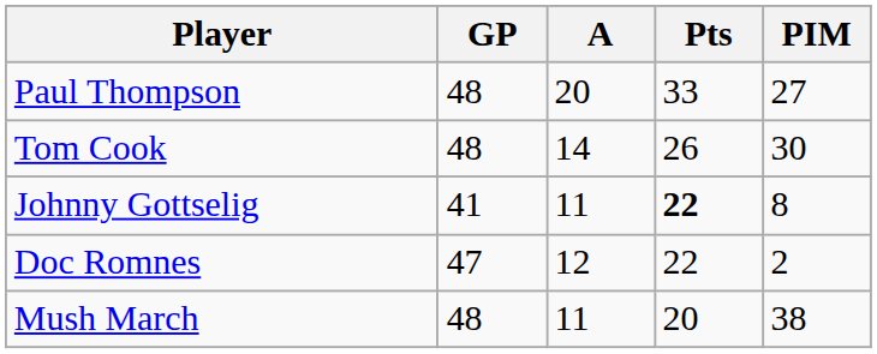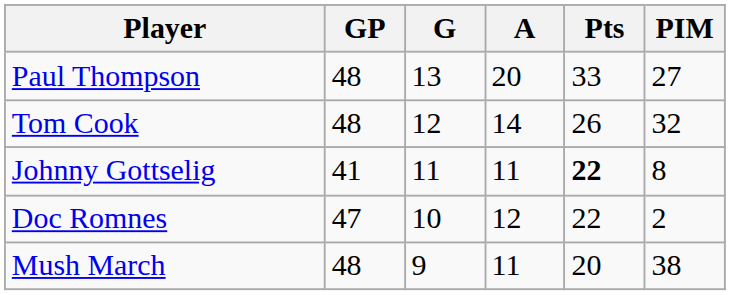 <table class="wikitable">
 <tr>
 <th bgcolor="#DDDDFF" width="40%">Player</th>
 <th bgcolor="#DDDDFF" width="10%">GP</th>
+<th bgcolor="#DDDDFF" width="10%">G</th>
 <th bgcolor="#DDDDFF" width="10%">A</th>
 <th bgcolor="#DDDDFF" width="10%">Pts</th>
 <th bgcolor="#DDDDFF" width="10%">PIM</th>
 </tr>
 <tr>
 <td><a href='#'>Paul Thompson</a></td>
 <td>48</td>
+<td>13</td>
 <td>20</td>
 <td>33</td>
 <td>27</td>
 </tr>
 <tr>
 <td><a href='#'>Tom Cook</a></td>
 <td>48</td>
+<td>12</td>
 <td>14</td>
 <td>26</td>
-<td>30</td>
+<td>32</td>
 </tr>
 <tr>
 <td><a href='#'>Johnny Gottselig</a></td>
 <td>41</td>
+<td>11</td>
 <td>11</td>
 <td><strong>22</strong></td>
 <td>8</td>
 </tr>
 <tr>
 <td><a href='#'>Doc Romnes</a></td>
 <td>47</td>
+<td>10</td>
 <td>12</td>
 <td>22</td>
 <td>2</td>
 </tr>
 <tr>
 <td><a href='#'>Mush March</a></td>
 <td>48</td>
+<td>9</td>
 <td>11</td>
 <td>20</td>
 <td>38</td>
 </tr>
 </table>
